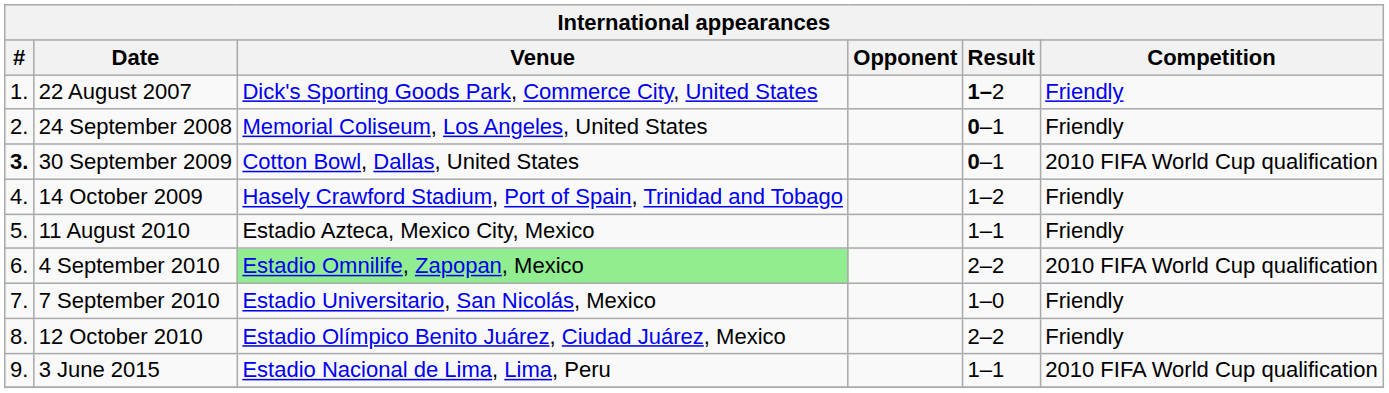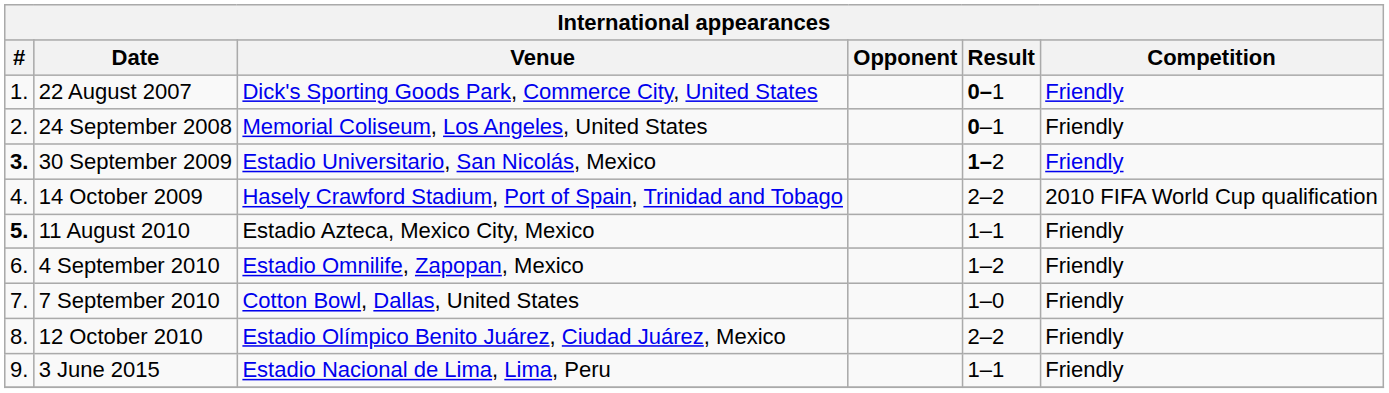 <table class="wikitable collapsible collapsed" style="font-size:90%">
 <tr>
 <th colspan="7"><strong>International appearances</strong></th>
 </tr>
 <tr>
 <th>#</th>
 <th>Date</th>
 <th>Venue</th>
 <th>Opponent</th>
 <th>Result</th>
 <th>Competition</th>
 </tr>
 <tr>
 <td>1.</td>
 <td>22 August 2007</td>
 <td><a href='#'>Dick's Sporting Goods Park</a>, <a href='#'>Commerce City</a>, <a href='#'>United States</a></td>
 <td></td>
-<td><strong>1–</strong>2</td>
+<td><strong>0–</strong>1</td>
 <td><a href='#'>Friendly</a></td>
 </tr>
 <tr>
 <td>2.</td>
 <td>24 September 2008</td>
 <td><a href='#'>Memorial Coliseum</a>, <a href='#'>Los Angeles</a>, United States</td>
 <td></td>
 <td><strong>0</strong>–1</td>
 <td>Friendly</td>
 </tr>
 <tr>
 <td><strong>3.</strong></td>
 <td>30 September 2009</td>
-<td><a href='#'>Cotton Bowl</a>, <a href='#'>Dallas</a>, United States</td>
+<td><a href='#'>Estadio Universitario</a>, <a href='#'>San Nicolás</a>, Mexico</td>
 <td></td>
-<td><strong>0</strong>–1</td>
-<td>2010 FIFA World Cup qualification</td>
+<td><strong>1–</strong>2</td>
+<td><a href='#'>Friendly</a></td>
 </tr>
 <tr>
 <td>4.</td>
 <td>14 October 2009</td>
 <td><a href='#'>Hasely Crawford Stadium</a>, <a href='#'>Port of Spain</a>, <a href='#'>Trinidad and Tobago</a></td>
 <td></td>
-<td>1–2</td>
-<td>Friendly</td>
+<td>2–2</td>
+<td>2010 FIFA World Cup qualification</td>
 </tr>
 <tr>
-<td>5.</td>
+<td><strong>5.</strong></td>
 <td>11 August 2010</td>
 <td>Estadio Azteca, Mexico City, Mexico</td>
 <td></td>
 <td>1–1</td>
 <td>Friendly</td>
 </tr>
 <tr>
 <td>6.</td>
 <td>4 September 2010</td>
-<td style="background: lightgreen;"><a href='#'>Estadio Omnilife</a>, <a href='#'>Zapopan</a>, Mexico</td>
+<td><a href='#'>Estadio Omnilife</a>, <a href='#'>Zapopan</a>, Mexico</td>
 <td></td>
-<td>2–2</td>
-<td>2010 FIFA World Cup qualification</td>
+<td>1–2</td>
+<td>Friendly</td>
 </tr>
 <tr>
 <td>7.</td>
 <td>7 September 2010</td>
-<td><a href='#'>Estadio Universitario</a>, <a href='#'>San Nicolás</a>, Mexico</td>
+<td><a href='#'>Cotton Bowl</a>, <a href='#'>Dallas</a>, United States</td>
 <td></td>
 <td>1–0</td>
 <td>Friendly</td>
 </tr>
 <tr>
 <td>8.</td>
 <td>12 October 2010</td>
 <td><a href='#'>Estadio Olímpico Benito Juárez</a>, <a href='#'>Ciudad Juárez</a>, Mexico</td>
 <td></td>
 <td>2–2</td>
 <td>Friendly</td>
 </tr>
 <tr>
 <td>9.</td>
 <td>3 June 2015</td>
 <td><a href='#'>Estadio Nacional de Lima</a>, <a href='#'>Lima</a>, Peru</td>
 <td></td>
 <td>1–1</td>
-<td>2010 FIFA World Cup qualification</td>
+<td>Friendly</td>
 </tr>
 <tr>
 </tr>
 </table>
